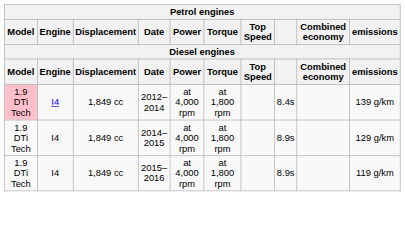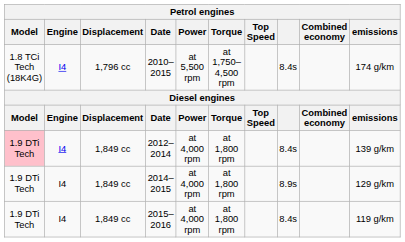 <table class="wikitable" style="text-align:center; font-size:90%;">
 <tr>
 <th colspan=10>Petrol engines</th>
 </tr>
 <tr style="background:#dcdcdc; text-align:center; vertical-align:middle;">
 <th>Model</th>
 <th>Engine</th>
 <th>Displacement</th>
 <th>Date</th>
 <th>Power</th>
 <th>Torque</th>
 <th>Top Speed</th>
 <th></th>
 <th>Combined economy</th>
 <th> emissions</th>
+</tr>
+<tr>
+<td>1.8 TCi Tech (18K4G)</td>
+<td><a href='#'>I4</a></td>
+<td>1,796 cc</td>
+<td>2010–2015</td>
+<td> at 5,500 rpm</td>
+<td> at 1,750–4,500 rpm</td>
+<td></td>
+<td>8.4s</td>
+<td></td>
+<td>174 g/km</td>
 </tr>
 <tr>
 <th colspan=10>Diesel engines</th>
 </tr>
 <tr style="background:#dcdcdc; text-align:center; vertical-align:middle;">
 <th>Model</th>
 <th>Engine</th>
 <th>Displacement</th>
 <th>Date</th>
 <th>Power</th>
 <th>Torque</th>
 <th>Top Speed</th>
 <th></th>
 <th>Combined economy</th>
 <th> emissions</th>
 </tr>
 <tr>
 <td style="background: pink;">1.9 DTi Tech</td>
 <td><a href='#'>I4</a></td>
 <td>1,849 cc</td>
 <td>2012–2014</td>
 <td> at 4,000 rpm</td>
 <td> at 1,800 rpm</td>
 <td></td>
 <td>8.4s</td>
 <td></td>
 <td>139 g/km</td>
 </tr>
 <tr>
 <td>1.9 DTi Tech</td>
 <td>I4</td>
 <td>1,849 cc</td>
 <td>2014–2015</td>
 <td> at 4,000 rpm</td>
 <td> at 1,800 rpm</td>
 <td></td>
 <td>8.9s</td>
 <td></td>
 <td>129 g/km</td>
 </tr>
 <tr>
 <td>1.9 DTi Tech</td>
 <td>I4</td>
 <td>1,849 cc</td>
 <td>2015–2016</td>
 <td> at 4,000 rpm</td>
 <td> at 1,800 rpm</td>
 <td></td>
-<td>8.9s</td>
+<td>8.4s</td>
 <td></td>
 <td>119 g/km</td>
 </tr>
 </table>
